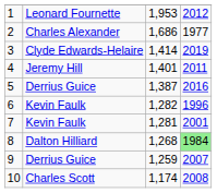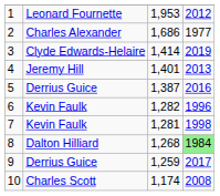 <table class="wikitable">
 <tr>
 </tr>
 <tr>
 <td>1</td>
 <td><a href='#'>Leonard Fournette</a></td>
 <td>1,953</td>
 <td><a href='#'>2012</a></td>
 </tr>
 <tr>
 <td>2</td>
 <td><a href='#'>Charles Alexander</a></td>
 <td>1,686</td>
 <td>1977</td>
 </tr>
 <tr>
 <td>3</td>
 <td><a href='#'>Clyde Edwards-Helaire</a></td>
 <td>1,414</td>
 <td><a href='#'>2019</a></td>
 </tr>
 <tr>
 <td>4</td>
 <td><a href='#'>Jeremy Hill</a></td>
 <td>1,401</td>
-<td><a href='#'>2011</a></td>
+<td><a href='#'>2013</a></td>
 </tr>
 <tr>
 <td>5</td>
 <td><a href='#'>Derrius Guice</a></td>
 <td>1,387</td>
 <td><a href='#'>2016</a></td>
 </tr>
 <tr>
 <td>6</td>
 <td><a href='#'>Kevin Faulk</a></td>
 <td>1,282</td>
 <td><a href='#'>1996</a></td>
 </tr>
 <tr>
 <td>7</td>
 <td><a href='#'>Kevin Faulk</a></td>
 <td>1,281</td>
-<td><a href='#'>2001</a></td>
+<td><a href='#'>1998</a></td>
 </tr>
 <tr>
 <td>8</td>
 <td><a href='#'>Dalton Hilliard</a></td>
 <td>1,268</td>
 <td style="background: lightgreen;">1984</td>
 </tr>
 <tr>
 <td>9</td>
 <td><a href='#'>Derrius Guice</a></td>
 <td>1,259</td>
-<td><a href='#'>2007</a></td>
+<td><a href='#'>2017</a></td>
 </tr>
 <tr>
 <td>10</td>
 <td><a href='#'>Charles Scott</a></td>
 <td>1,174</td>
 <td><a href='#'>2008</a></td>
 </tr>
 </table>
